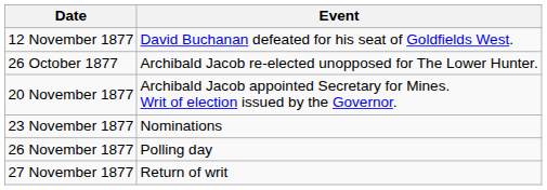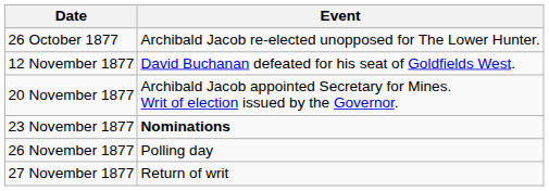 <table class="wikitable">
 <tr>
 <th>Date</th>
 <th>Event</th>
 </tr>
 <tr>
+<td>26 October 1877</td>
+<td>Archibald Jacob re-elected unopposed for The Lower Hunter.</td>
+</tr>
+<tr>
 <td>12 November 1877</td>
 <td><a href='#'>David Buchanan</a> defeated for his seat of <a href='#'>Goldfields West</a>.</td>
-</tr>
-<tr>
-<td>26 October 1877</td>
-<td>Archibald Jacob re-elected unopposed for The Lower Hunter.</td>
 </tr>
 <tr>
 <td>20 November 1877</td>
 <td>Archibald Jacob appointed Secretary for Mines.<br><a href='#'>Writ of election</a> issued by the <a href='#'>Governor</a>.</td>
 </tr>
 <tr>
 <td>23 November 1877</td>
-<td>Nominations</td>
+<td><strong>Nominations</strong></td>
 </tr>
 <tr>
 <td>26 November 1877</td>
 <td>Polling day</td>
 </tr>
 <tr>
 <td>27 November 1877</td>
 <td>Return of writ</td>
 </tr>
 </table>
